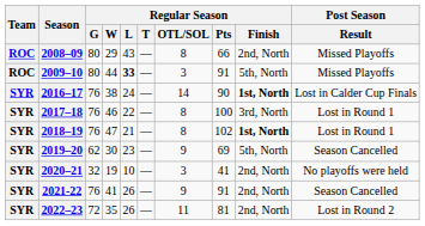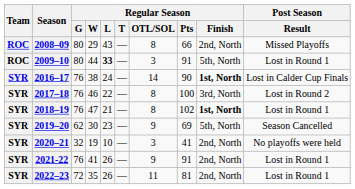 <table class="wikitable" style="font-size: 95%; text-align:center;">
 <tr>
 <th rowspan="2">Team</th>
 <th rowspan="2">Season</th>
 <th colspan="7">Regular Season</th>
 <th colspan="1">Post Season</th>
 </tr>
 <tr>
 <th>G</th>
 <th>W</th>
 <th>L</th>
 <th>T</th>
 <th>OTL/SOL</th>
 <th>Pts</th>
 <th>Finish</th>
 <th>Result</th>
 </tr>
 <tr>
 <th><a href='#'>ROC</a></th>
 <th><a href='#'>2008–09</a></th>
 <td>80</td>
 <td>29</td>
 <td>43</td>
 <td>—</td>
 <td>8</td>
 <td>66</td>
 <td>2nd, North</td>
 <td>Missed Playoffs</td>
 </tr>
 <tr>
 <th Rochester Americans>ROC</th>
 <th><a href='#'>2009–10</a></th>
 <td>80</td>
 <td>44</td>
 <td><strong>33</strong></td>
 <td>—</td>
 <td>3</td>
 <td>91</td>
 <td>5th, North</td>
-<td>Missed Playoffs</td>
+<td>Lost in Round 1</td>
 </tr>
 <tr>
 <th><a href='#'>SYR</a></th>
 <th><a href='#'>2016–17</a></th>
 <td>76</td>
 <td>38</td>
 <td>24</td>
 <td>—</td>
 <td>14</td>
 <td>90</td>
 <td><strong>1st, North</strong></td>
 <td>Lost in Calder Cup Finals</td>
 </tr>
 <tr>
 <th Syracuse Crunch>SYR</th>
 <th><a href='#'>2017–18</a></th>
 <td>76</td>
 <td>46</td>
 <td>22</td>
 <td>—</td>
 <td>8</td>
 <td>100</td>
 <td>3rd, North</td>
-<td>Lost in Round 1</td>
+<td>Lost in Round 2</td>
 </tr>
 <tr>
 <th Syracuse Crunch>SYR</th>
 <th><a href='#'>2018–19</a></th>
 <td>76</td>
 <td>47</td>
 <td>21</td>
 <td>—</td>
 <td>8</td>
 <td>102</td>
 <td><strong>1st, North</strong></td>
 <td>Lost in Round 1</td>
 </tr>
 <tr>
 <th Syracuse Crunch>SYR</th>
 <th><a href='#'>2019–20</a></th>
 <td>62</td>
 <td>30</td>
 <td>23</td>
 <td>—</td>
 <td>9</td>
 <td>69</td>
 <td>5th, North</td>
 <td>Season Cancelled</td>
 </tr>
 <tr>
 <th Syracuse Crunch>SYR</th>
 <th><a href='#'>2020–21</a></th>
 <td>32</td>
 <td>19</td>
 <td>10</td>
 <td>—</td>
 <td>3</td>
 <td>41</td>
 <td>2nd, North</td>
 <td>No playoffs were held</td>
 </tr>
 <tr>
 <th Syracuse Crunch>SYR</th>
 <th><a href='#'>2021-22</a></th>
 <td>76</td>
 <td>41</td>
 <td>26</td>
 <td>—</td>
 <td>9</td>
 <td>91</td>
 <td>2nd, North</td>
-<td>Season Cancelled</td>
+<td>Lost in Round 1</td>
 </tr>
 <tr>
 <th Syracuse Crunch>SYR</th>
 <th><a href='#'>2022–23</a></th>
 <td>72</td>
 <td>35</td>
 <td>26</td>
 <td>—</td>
 <td>11</td>
 <td>81</td>
 <td>2nd, North</td>
-<td>Lost in Round 2</td>
+<td>Lost in Round 1</td>
 </tr>
 </table>
